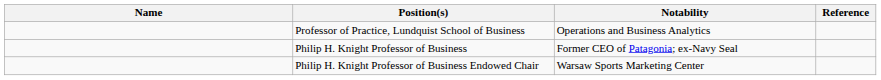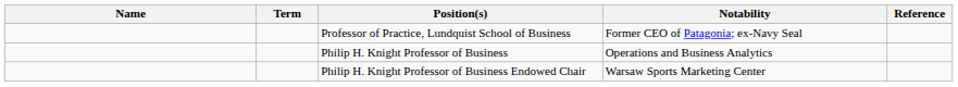 <table class="wikitable sortable" style="width:100%">
 <tr>
 <th width="*">Name</th>
+<th width="75px">Term</th>
 <th width="30%" class="unsortable">Position(s)</th>
 <th width="30%" class="unsortable">Notability</th>
 <th width="80px" class="unsortable">Reference</th>
 </tr>
 <tr>
 <td></td>
+<td align="center"></td>
 <td>Professor of Practice, Lundquist School of Business</td>
+<td>Former CEO of <a href='#'>Patagonia</a>; ex-Navy Seal</td>
+<td align="center"></td>
+</tr>
+<tr>
+<td></td>
+<td align="center"></td>
+<td>Philip H. Knight Professor of Business</td>
 <td>Operations and Business Analytics</td>
 <td align="center"></td>
 </tr>
 <tr>
 <td></td>
-<td>Philip H. Knight Professor of Business</td>
-<td>Former CEO of <a href='#'>Patagonia</a>; ex-Navy Seal</td>
 <td align="center"></td>
-</tr>
-<tr>
-<td></td>
 <td>Philip H. Knight Professor of Business Endowed Chair</td>
 <td>Warsaw Sports Marketing Center</td>
 <td align="center"></td>
 </tr>
 </table>
